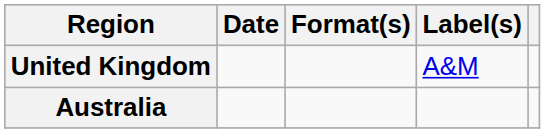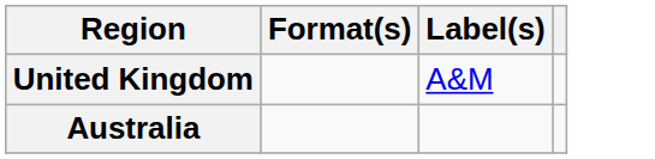 <table class="wikitable plainrowheaders">
 <tr>
 <th scope="col">Region</th>
-<th scope="col">Date</th>
 <th scope="col">Format(s)</th>
 <th scope="col">Label(s)</th>
 <th scope="col"></th>
 </tr>
 <tr>
 <th scope="row">United Kingdom</th>
-<td></td>
 <td></td>
 <td><a href='#'>A&M</a></td>
 <td></td>
 </tr>
 <tr>
 <th scope="row">Australia</th>
 <td></td>
 <td></td>
 <td></td>
-<td></td>
 </tr>
 </table>
